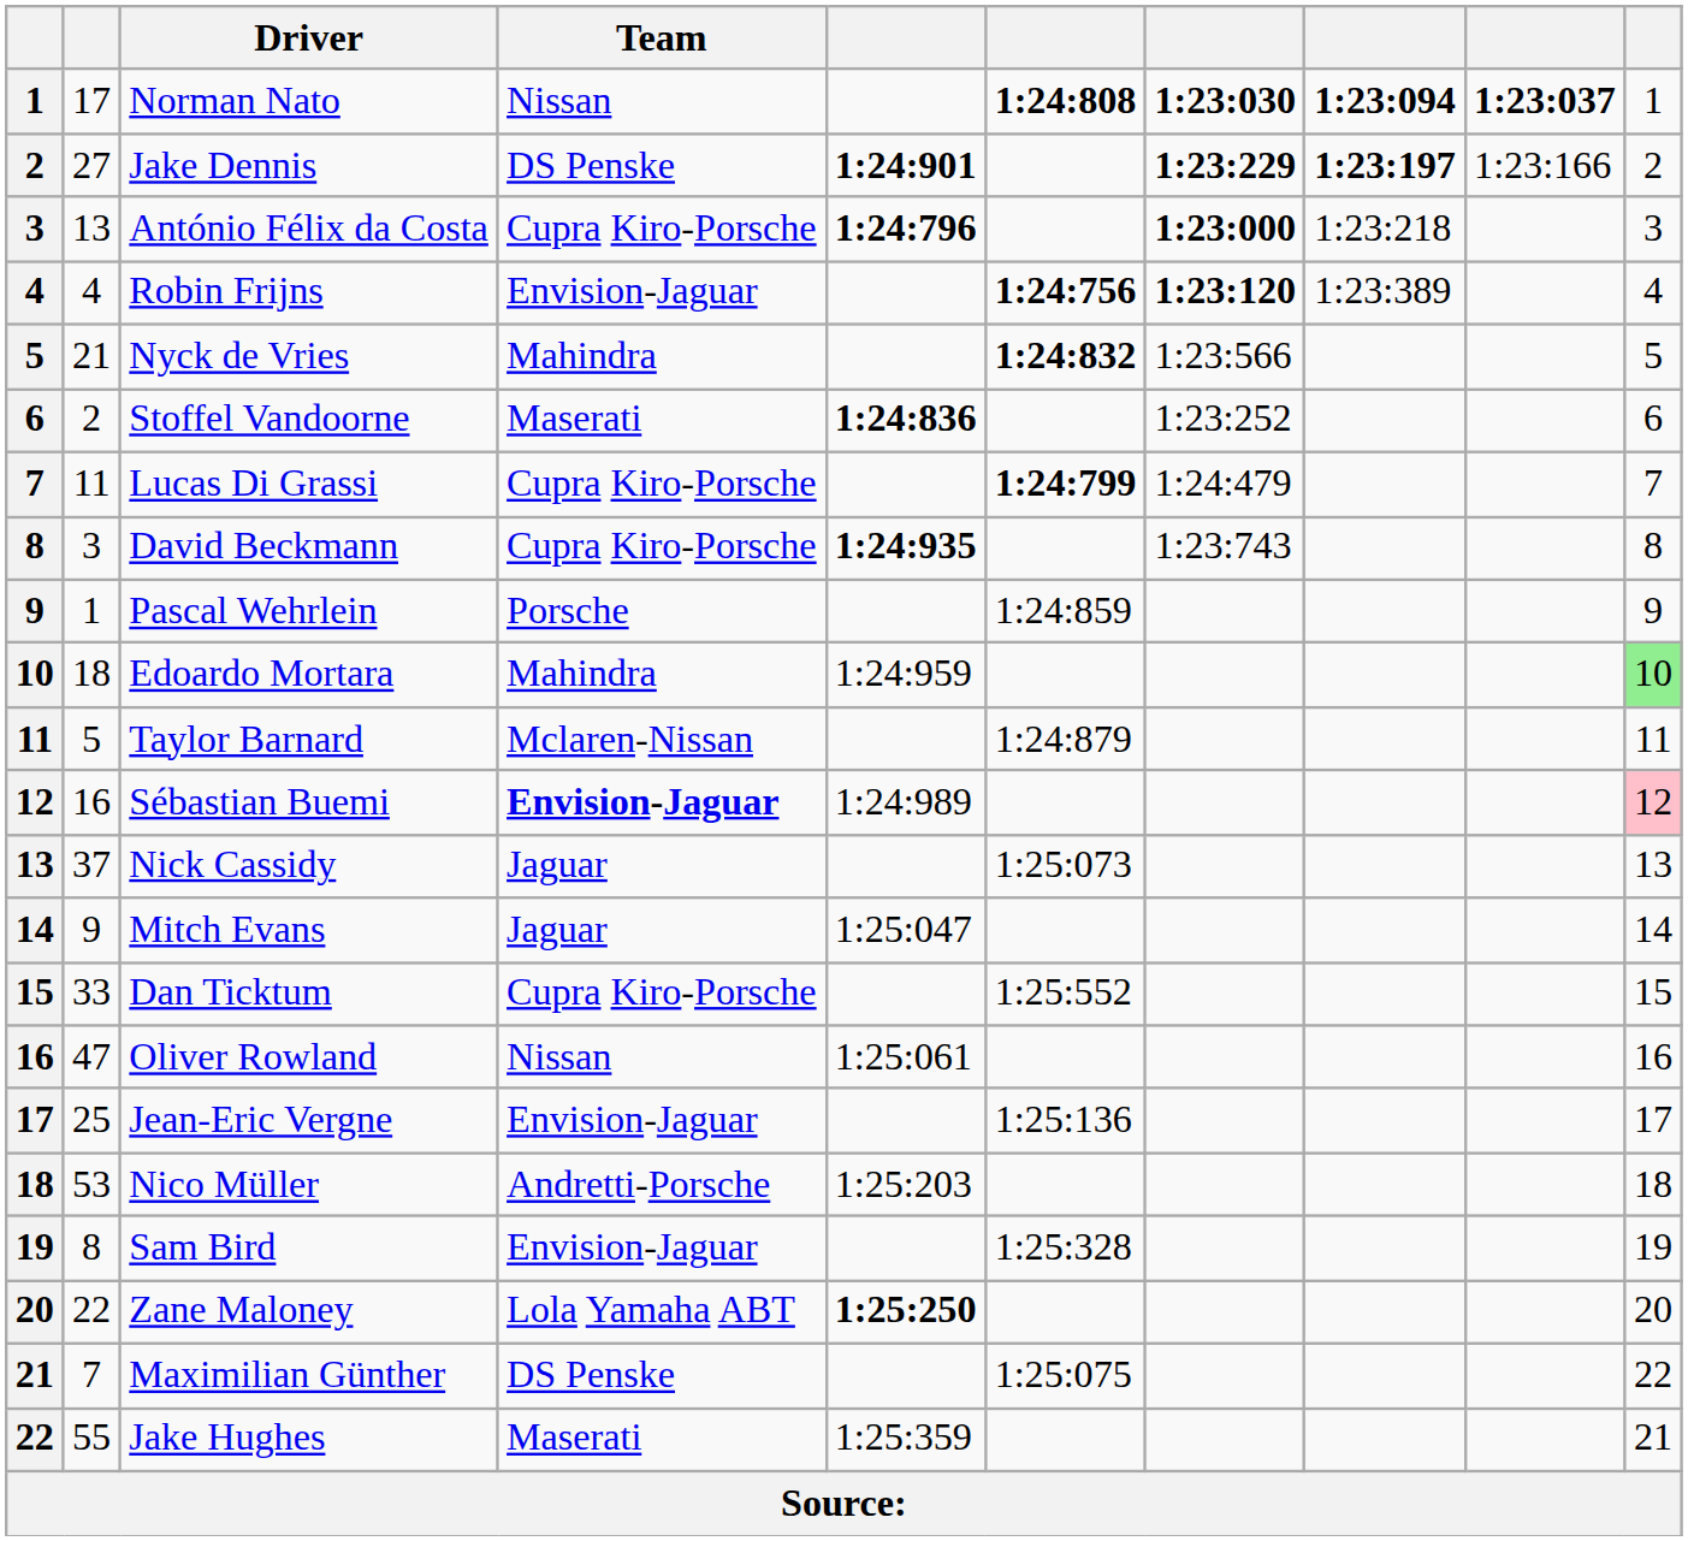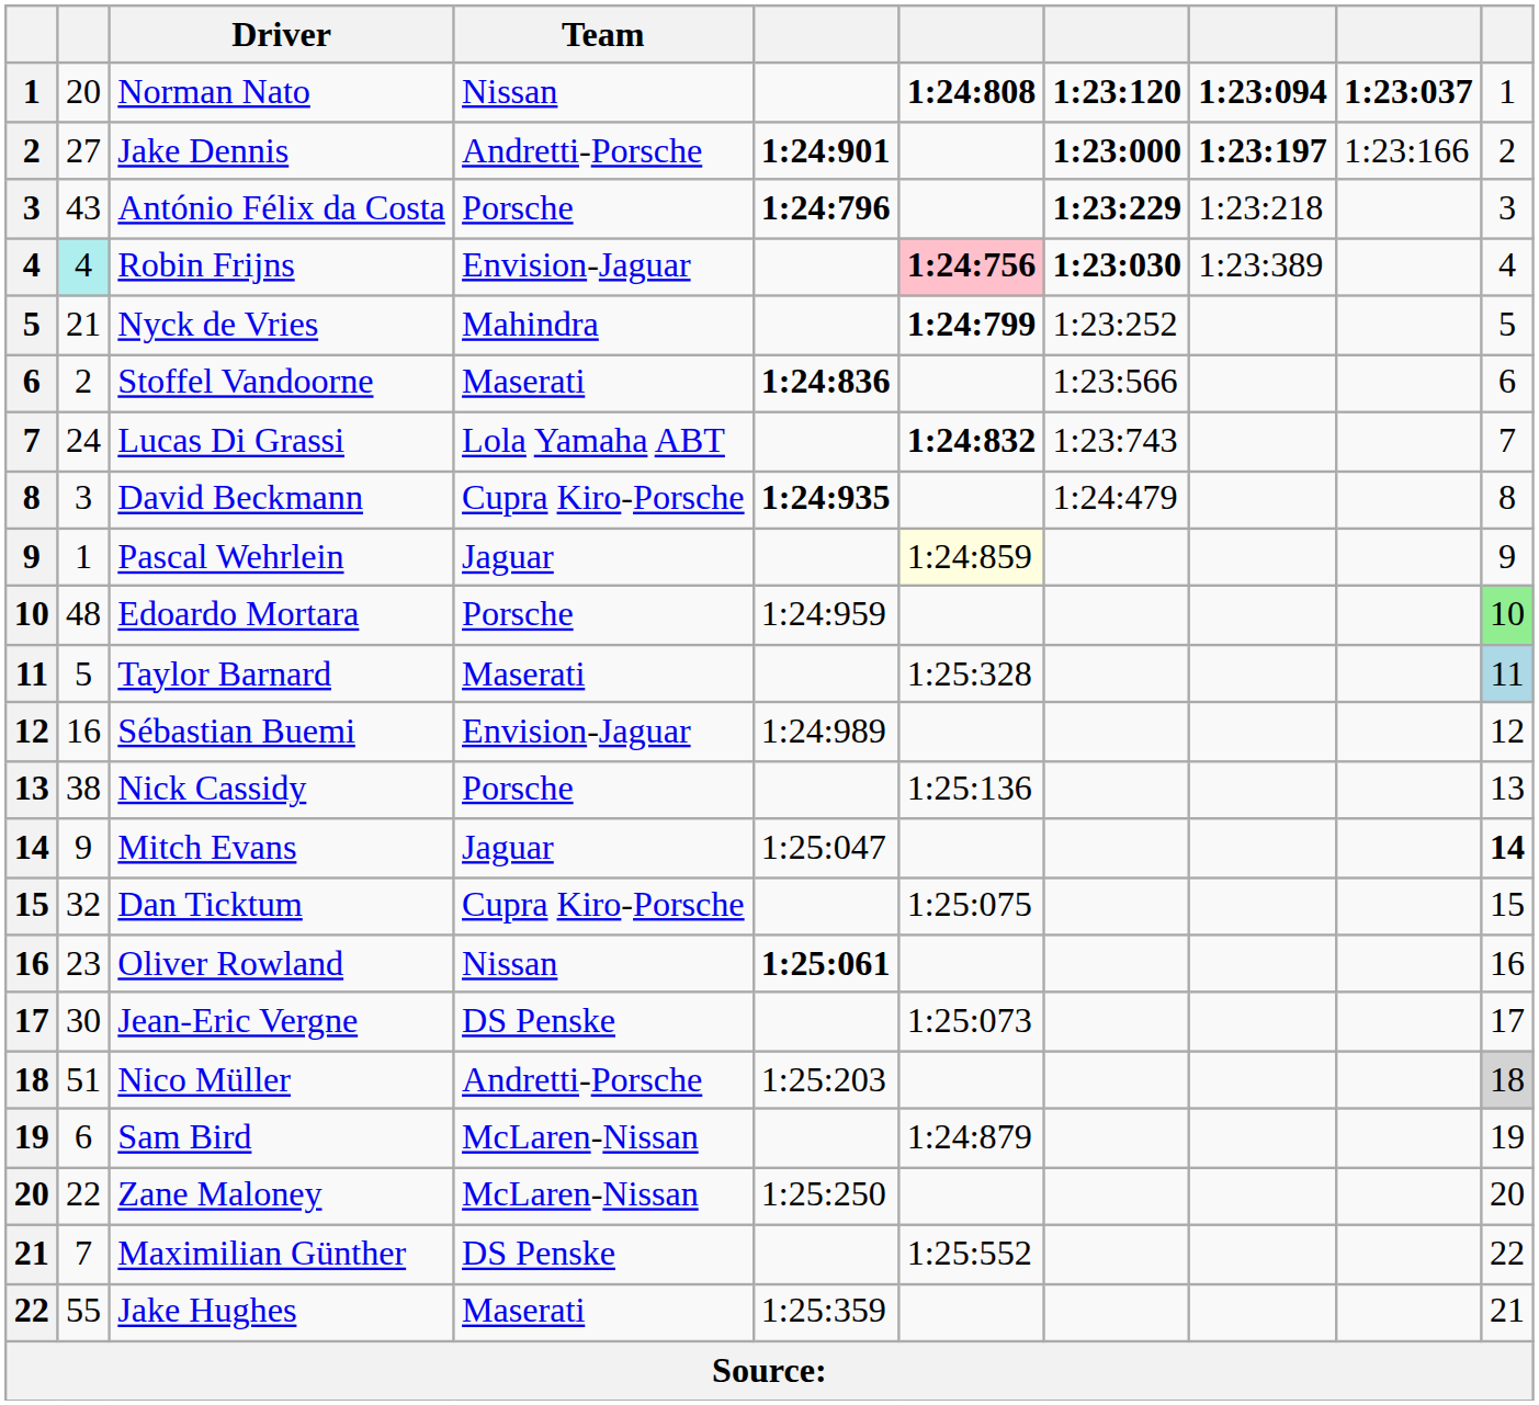 <table class="wikitable sortable" style="font-size: 85%">
 <tr>
 <th scope="col"></th>
 <th scope="col"></th>
 <th scope="col">Driver</th>
 <th scope="col">Team</th>
 <th scope="col"></th>
 <th scope="col"></th>
 <th scope="col"></th>
 <th scope="col"></th>
 <th scope="col"></th>
 <th scope="col"></th>
 </tr>
 <tr>
 <th scope="row">1</th>
-<td align="center">17</td>
+<td align="center">20</td>
 <td data-sort-value=""> <a href='#'>Norman Nato</a></td>
 <td><a href='#'>Nissan</a></td>
 <td></td>
 <td><strong>1:24:808</strong></td>
-<td><strong>1:23:030</strong></td>
+<td><strong>1:23:120</strong></td>
 <td><strong>1:23:094</strong></td>
 <td><strong>1:23:037</strong></td>
 <td align="center">1</td>
 </tr>
 <tr>
 <th scope="row">2</th>
 <td align="center">27</td>
 <td data-sort-value=""> <a href='#'>Jake Dennis</a></td>
-<td><a href='#'>DS Penske</a></td>
+<td><a href='#'>Andretti</a>-<a href='#'>Porsche</a></td>
 <td><strong>1:24:901</strong></td>
 <td></td>
-<td><strong>1:23:229</strong></td>
+<td><strong>1:23:000</strong></td>
 <td><strong>1:23:197</strong></td>
 <td>1:23:166</td>
 <td align="center">2</td>
 </tr>
 <tr>
 <th scope="row">3</th>
-<td align="center">13</td>
+<td align="center">43</td>
 <td data-sort-value=""> <a href='#'>António Félix da Costa</a></td>
-<td><a href='#'>Cupra</a> <a href='#'>Kiro</a>-<a href='#'>Porsche</a></td>
+<td><a href='#'>Porsche</a></td>
 <td><strong>1:24:796</strong></td>
 <td></td>
-<td><strong>1:23:000</strong></td>
+<td><strong>1:23:229</strong></td>
 <td>1:23:218</td>
 <td></td>
 <td align="center">3</td>
 </tr>
 <tr>
 <th scope="row">4</th>
-<td align="center">4</td>
+<td align="center" style="background: paleturquoise;">4</td>
 <td data-sort-value=""> <a href='#'>Robin Frijns</a></td>
 <td><a href='#'>Envision</a>-<a href='#'>Jaguar</a></td>
 <td></td>
-<td><strong>1:24:756</strong></td>
-<td><strong>1:23:120</strong></td>
+<td style="background: pink;"><strong>1:24:756</strong></td>
+<td><strong>1:23:030</strong></td>
 <td>1:23:389</td>
 <td></td>
 <td align="center">4</td>
 </tr>
 <tr>
 <th scope="row">5</th>
 <td align="center">21</td>
 <td data-sort-value=""> <a href='#'>Nyck de Vries</a></td>
 <td><a href='#'>Mahindra</a></td>
 <td></td>
-<td><strong>1:24:832</strong></td>
-<td>1:23:566</td>
+<td><strong>1:24:799</strong></td>
+<td>1:23:252</td>
 <td></td>
 <td></td>
 <td align="center">5</td>
 </tr>
 <tr>
 <th scope="row">6</th>
 <td align="center">2</td>
 <td data-sort-value=""> <a href='#'>Stoffel Vandoorne</a></td>
 <td><a href='#'>Maserati</a></td>
 <td><strong>1:24:836</strong></td>
 <td></td>
-<td>1:23:252</td>
+<td>1:23:566</td>
 <td></td>
 <td></td>
 <td align="center">6</td>
 </tr>
 <tr>
 <th scope="row">7</th>
-<td align="center">11</td>
+<td align="center">24</td>
 <td data-sort-value=""> <a href='#'>Lucas Di Grassi</a></td>
-<td><a href='#'>Cupra</a> <a href='#'>Kiro</a>-<a href='#'>Porsche</a></td>
+<td><a href='#'>Lola</a> <a href='#'>Yamaha</a> <a href='#'>ABT</a></td>
 <td></td>
-<td><strong>1:24:799</strong></td>
-<td>1:24:479</td>
+<td><strong>1:24:832</strong></td>
+<td>1:23:743</td>
 <td></td>
 <td></td>
 <td align="center">7</td>
 </tr>
 <tr>
 <th scope="row">8</th>
 <td align="center">3</td>
 <td data-sort-value=""> <a href='#'>David Beckmann</a></td>
 <td><a href='#'>Cupra</a> <a href='#'>Kiro</a>-<a href='#'>Porsche</a></td>
 <td><strong>1:24:935</strong></td>
 <td></td>
-<td>1:23:743</td>
+<td>1:24:479</td>
 <td></td>
 <td></td>
 <td align="center">8</td>
 </tr>
 <tr>
 <th scope="row">9</th>
 <td align="center">1</td>
 <td data-sort-value=""> <a href='#'>Pascal Wehrlein</a></td>
-<td><a href='#'>Porsche</a></td>
+<td><a href='#'>Jaguar</a></td>
 <td></td>
-<td>1:24:859</td>
+<td style="background: lightyellow;">1:24:859</td>
 <td></td>
 <td></td>
 <td></td>
 <td align="center">9</td>
 </tr>
 <tr>
 <th scope="row">10</th>
-<td align="center">18</td>
+<td align="center">48</td>
 <td data-sort-value=""> <a href='#'>Edoardo Mortara</a></td>
-<td><a href='#'>Mahindra</a></td>
+<td><a href='#'>Porsche</a></td>
 <td>1:24:959</td>
 <td></td>
 <td></td>
 <td></td>
 <td></td>
 <td align="center" style="background: lightgreen;">10</td>
 </tr>
 <tr>
 <th scope="row">11</th>
 <td align="center">5</td>
 <td data-sort-value=""> <a href='#'>Taylor Barnard</a></td>
-<td><a href='#'>Mclaren</a>-<a href='#'>Nissan</a></td>
+<td><a href='#'>Maserati</a></td>
 <td></td>
-<td>1:24:879</td>
+<td>1:25:328</td>
 <td></td>
 <td></td>
 <td></td>
-<td align="center">11</td>
+<td align="center" style="background: lightblue;">11</td>
 </tr>
 <tr>
 <th scope="row">12</th>
 <td align="center">16</td>
 <td data-sort-value=""> <a href='#'>Sébastian Buemi</a></td>
-<td><strong><a href='#'>Envision</a>-<a href='#'>Jaguar</a></strong></td>
+<td><a href='#'>Envision</a>-<a href='#'>Jaguar</a></td>
 <td>1:24:989</td>
 <td></td>
 <td></td>
 <td></td>
 <td></td>
-<td align="center" style="background: pink;">12</td>
+<td align="center">12</td>
 </tr>
 <tr>
 <th scope="row">13</th>
-<td align="center">37</td>
+<td align="center">38</td>
 <td data-sort-value=""> <a href='#'>Nick Cassidy</a></td>
-<td><a href='#'>Jaguar</a></td>
+<td><a href='#'>Porsche</a></td>
 <td></td>
-<td>1:25:073</td>
+<td>1:25:136</td>
 <td></td>
 <td></td>
 <td></td>
 <td align="center">13</td>
 </tr>
 <tr>
 <th scope="row">14</th>
 <td align="center">9</td>
 <td data-sort-value=""> <a href='#'>Mitch Evans</a></td>
 <td><a href='#'>Jaguar</a></td>
 <td>1:25:047</td>
 <td></td>
 <td></td>
 <td></td>
 <td></td>
-<td align="center">14</td>
+<td align="center"><strong>14</strong></td>
 </tr>
 <tr>
 <th scope="row">15</th>
-<td align="center">33</td>
+<td align="center">32</td>
 <td data-sort-value=""> <a href='#'>Dan Ticktum</a></td>
 <td><a href='#'>Cupra</a> <a href='#'>Kiro</a>-<a href='#'>Porsche</a></td>
 <td></td>
-<td>1:25:552</td>
+<td>1:25:075</td>
 <td></td>
 <td></td>
 <td></td>
 <td align="center">15</td>
 </tr>
 <tr>
 <th scope="row">16</th>
-<td align="center">47</td>
+<td align="center">23</td>
 <td data-sort-value=""> <a href='#'>Oliver Rowland</a></td>
 <td><a href='#'>Nissan</a></td>
-<td>1:25:061</td>
+<td><strong>1:25:061</strong></td>
 <td></td>
 <td></td>
 <td></td>
 <td></td>
 <td align="center">16</td>
 </tr>
 <tr>
 <th scope="row">17</th>
-<td align="center">25</td>
+<td align="center">30</td>
 <td data-sort-value=""> <a href='#'>Jean-Eric Vergne</a></td>
-<td><a href='#'>Envision</a>-<a href='#'>Jaguar</a></td>
+<td><a href='#'>DS Penske</a></td>
 <td></td>
-<td>1:25:136</td>
+<td>1:25:073</td>
 <td></td>
 <td></td>
 <td></td>
 <td align="center">17</td>
 </tr>
 <tr>
 <th scope="row">18</th>
-<td align="center">53</td>
+<td align="center">51</td>
 <td data-sort-value=""> <a href='#'>Nico Müller</a></td>
 <td><a href='#'>Andretti</a>-<a href='#'>Porsche</a></td>
 <td>1:25:203</td>
 <td></td>
 <td></td>
 <td></td>
 <td></td>
-<td align="center">18</td>
+<td align="center" style="background: lightgrey;">18</td>
 </tr>
 <tr>
 <th scope="row">19</th>
-<td align="center">8</td>
+<td align="center">6</td>
 <td data-sort-value=""> <a href='#'>Sam Bird</a></td>
-<td><a href='#'>Envision</a>-<a href='#'>Jaguar</a></td>
+<td><a href='#'>McLaren</a>-<a href='#'>Nissan</a></td>
 <td></td>
-<td>1:25:328</td>
+<td>1:24:879</td>
 <td></td>
 <td></td>
 <td></td>
 <td align="center">19</td>
 </tr>
 <tr>
 <th scope="row">20</th>
 <td align="center">22</td>
 <td data-sort-value=""> <a href='#'>Zane Maloney</a></td>
-<td><a href='#'>Lola</a> <a href='#'>Yamaha</a> <a href='#'>ABT</a></td>
-<td><strong>1:25:250</strong></td>
+<td><a href='#'>McLaren</a>-<a href='#'>Nissan</a></td>
+<td>1:25:250</td>
 <td></td>
 <td></td>
 <td></td>
 <td></td>
 <td align="center">20</td>
 </tr>
 <tr>
 <th scope="row">21</th>
 <td align="center">7</td>
 <td data-sort-value=""> <a href='#'>Maximilian Günther</a></td>
 <td><a href='#'>DS Penske</a></td>
 <td></td>
-<td>1:25:075</td>
+<td>1:25:552</td>
 <td></td>
 <td></td>
 <td></td>
 <td align="center">22</td>
 </tr>
 <tr>
 <th scope="row">22</th>
 <td align="center">55</td>
 <td data-sort-value=""> <a href='#'>Jake Hughes</a></td>
 <td><a href='#'>Maserati</a></td>
 <td>1:25:359</td>
 <td></td>
 <td></td>
 <td></td>
 <td></td>
 <td align="center">21</td>
 </tr>
 <tr>
 <th colspan="10">Source:</th>
 </tr>
 </table>
